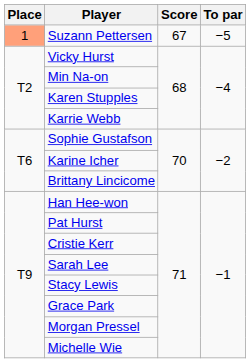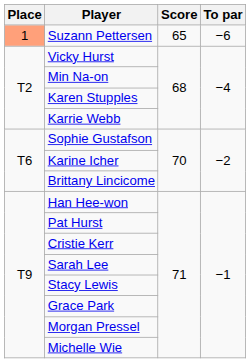 <table class="wikitable">
 <tr>
 <th>Place</th>
 <th>Player</th>
 <th>Score</th>
 <th>To par</th>
 </tr>
 <tr>
 <td align=center style="background: lightsalmon;">1</td>
 <td> <a href='#'>Suzann Pettersen</a></td>
-<td align=center>67</td>
-<td align=center>−5</td>
+<td align=center>65</td>
+<td align=center>−6</td>
 </tr>
 <tr>
 <td rowspan=4 align=center>T2</td>
 <td> <a href='#'>Vicky Hurst</a></td>
 <td rowspan=4 align=center>68</td>
 <td rowspan=4 align=center>−4</td>
 </tr>
 <tr>
 <td> <a href='#'>Min Na-on</a></td>
 </tr>
 <tr>
 <td> <a href='#'>Karen Stupples</a></td>
 </tr>
 <tr>
 <td> <a href='#'>Karrie Webb</a></td>
 </tr>
 <tr>
 <td rowspan=3 align=center>T6</td>
 <td> <a href='#'>Sophie Gustafson</a></td>
 <td rowspan=3 align=center>70</td>
 <td rowspan=3 align=center>−2</td>
 </tr>
 <tr>
 <td> <a href='#'>Karine Icher</a></td>
 </tr>
 <tr>
 <td> <a href='#'>Brittany Lincicome</a></td>
 </tr>
 <tr>
 <td rowspan=8 align=center>T9</td>
 <td> <a href='#'>Han Hee-won</a></td>
 <td rowspan=8 align=center>71</td>
 <td rowspan=8 align=center>−1</td>
 </tr>
 <tr>
 <td> <a href='#'>Pat Hurst</a></td>
 </tr>
 <tr>
 <td> <a href='#'>Cristie Kerr</a></td>
 </tr>
 <tr>
 <td> <a href='#'>Sarah Lee</a></td>
 </tr>
 <tr>
 <td> <a href='#'>Stacy Lewis</a></td>
 </tr>
 <tr>
 <td> <a href='#'>Grace Park</a></td>
 </tr>
 <tr>
 <td> <a href='#'>Morgan Pressel</a></td>
 </tr>
 <tr>
 <td> <a href='#'>Michelle Wie</a></td>
 </tr>
 </table>
